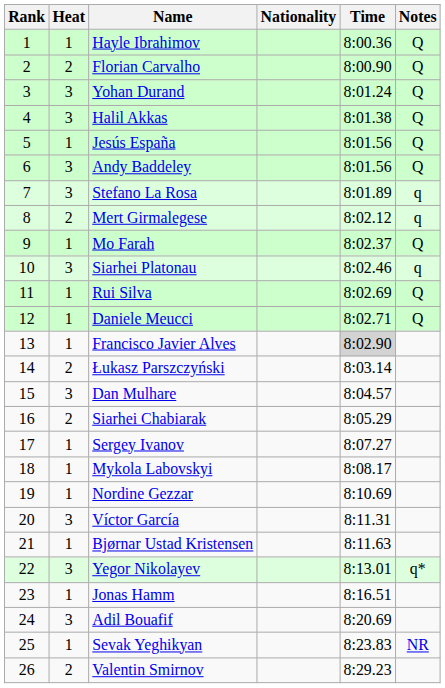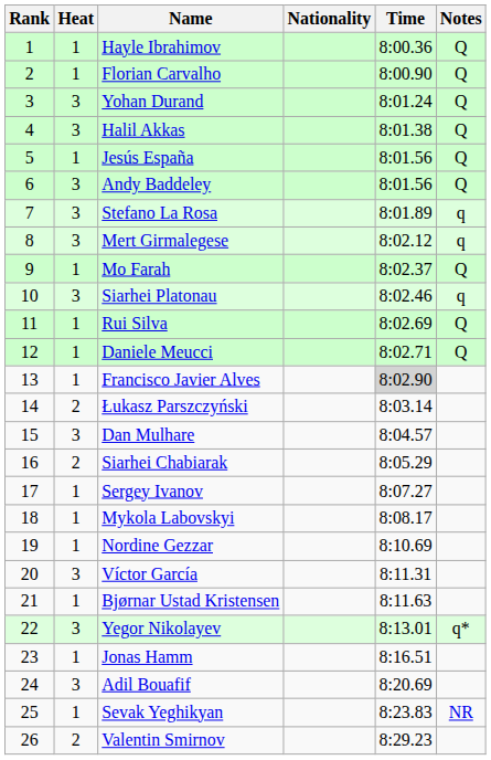 <table class="wikitable sortable" style="text-align:center">
 <tr>
 <th>Rank</th>
 <th>Heat</th>
 <th>Name</th>
 <th>Nationality</th>
 <th>Time</th>
 <th>Notes</th>
 </tr>
 <tr bgcolor=ccffcc>
 <td>1</td>
 <td>1</td>
 <td align=left><a href='#'>Hayle Ibrahimov</a></td>
 <td align=left></td>
 <td>8:00.36</td>
 <td>Q</td>
 </tr>
 <tr bgcolor=ccffcc>
 <td>2</td>
-<td>2</td>
+<td>1</td>
 <td align=left><a href='#'>Florian Carvalho</a></td>
 <td align=left></td>
 <td>8:00.90</td>
 <td>Q</td>
 </tr>
 <tr bgcolor=ccffcc>
 <td>3</td>
 <td>3</td>
 <td align=left><a href='#'>Yohan Durand</a></td>
 <td align=left></td>
 <td>8:01.24</td>
 <td>Q</td>
 </tr>
 <tr bgcolor=ccffcc>
 <td>4</td>
 <td>3</td>
 <td align=left><a href='#'>Halil Akkas</a></td>
 <td align=left></td>
 <td>8:01.38</td>
 <td>Q</td>
 </tr>
 <tr bgcolor=ccffcc>
 <td>5</td>
 <td>1</td>
 <td align=left><a href='#'>Jesús España</a></td>
 <td align=left></td>
 <td>8:01.56</td>
 <td>Q</td>
 </tr>
 <tr bgcolor=ccffcc>
 <td>6</td>
 <td>3</td>
 <td align=left><a href='#'>Andy Baddeley</a></td>
 <td align=left></td>
 <td>8:01.56</td>
 <td>Q</td>
 </tr>
 <tr bgcolor=ddffdd>
 <td>7</td>
 <td>3</td>
 <td align=left><a href='#'>Stefano La Rosa</a></td>
 <td align=left></td>
 <td>8:01.89</td>
 <td>q</td>
 </tr>
 <tr bgcolor=ddffdd>
 <td>8</td>
-<td>2</td>
+<td>3</td>
 <td align=left><a href='#'>Mert Girmalegese</a></td>
 <td align=left></td>
 <td>8:02.12</td>
 <td>q</td>
 </tr>
 <tr bgcolor=ccffcc>
 <td>9</td>
 <td>1</td>
 <td align=left><a href='#'>Mo Farah</a></td>
 <td align=left></td>
 <td>8:02.37</td>
 <td>Q</td>
 </tr>
 <tr bgcolor=ddffdd>
 <td>10</td>
 <td>3</td>
 <td align=left><a href='#'>Siarhei Platonau</a></td>
 <td align=left></td>
 <td>8:02.46</td>
 <td>q</td>
 </tr>
 <tr bgcolor=ccffcc>
 <td>11</td>
 <td>1</td>
 <td align=left><a href='#'>Rui Silva</a></td>
 <td align=left></td>
 <td>8:02.69</td>
 <td>Q</td>
 </tr>
 <tr bgcolor=ccffcc>
 <td>12</td>
 <td>1</td>
 <td align=left><a href='#'>Daniele Meucci</a></td>
 <td align=left></td>
 <td>8:02.71</td>
 <td>Q</td>
 </tr>
 <tr>
 <td>13</td>
 <td>1</td>
 <td align=left><a href='#'>Francisco Javier Alves</a></td>
 <td align=left></td>
 <td style="background: lightgrey;">8:02.90</td>
 <td></td>
 </tr>
 <tr>
 <td>14</td>
 <td>2</td>
 <td align=left><a href='#'>Łukasz Parszczyński</a></td>
 <td align=left></td>
 <td>8:03.14</td>
 <td></td>
 </tr>
 <tr>
 <td>15</td>
 <td>3</td>
 <td align=left><a href='#'>Dan Mulhare</a></td>
 <td align=left></td>
 <td>8:04.57</td>
 <td></td>
 </tr>
 <tr>
 <td>16</td>
 <td>2</td>
 <td align=left><a href='#'>Siarhei Chabiarak</a></td>
 <td align=left></td>
 <td>8:05.29</td>
 <td></td>
 </tr>
 <tr>
 <td>17</td>
 <td>1</td>
 <td align=left><a href='#'>Sergey Ivanov</a></td>
 <td align=left></td>
 <td>8:07.27</td>
 <td></td>
 </tr>
 <tr>
 <td>18</td>
 <td>1</td>
 <td align=left><a href='#'>Mykola Labovskyi</a></td>
 <td align=left></td>
 <td>8:08.17</td>
 <td></td>
 </tr>
 <tr>
 <td>19</td>
 <td>1</td>
 <td align=left><a href='#'>Nordine Gezzar</a></td>
 <td align=left></td>
 <td>8:10.69</td>
 <td></td>
 </tr>
 <tr>
 <td>20</td>
 <td>3</td>
 <td align=left><a href='#'>Víctor García</a></td>
 <td align=left></td>
 <td>8:11.31</td>
 <td></td>
 </tr>
 <tr>
 <td>21</td>
 <td>1</td>
 <td align=left><a href='#'>Bjørnar Ustad Kristensen</a></td>
 <td align=left></td>
 <td>8:11.63</td>
 <td></td>
 </tr>
 <tr bgcolor=ddffdd>
 <td>22</td>
 <td>3</td>
 <td align=left><a href='#'>Yegor Nikolayev</a></td>
 <td align=left></td>
 <td>8:13.01</td>
 <td>q*</td>
 </tr>
 <tr>
 <td>23</td>
 <td>1</td>
 <td align=left><a href='#'>Jonas Hamm</a></td>
 <td align=left></td>
 <td>8:16.51</td>
 <td></td>
 </tr>
 <tr>
 <td>24</td>
 <td>3</td>
 <td align=left><a href='#'>Adil Bouafif</a></td>
 <td align=left></td>
 <td>8:20.69</td>
 <td></td>
 </tr>
 <tr>
 <td>25</td>
 <td>1</td>
 <td align=left><a href='#'>Sevak Yeghikyan</a></td>
 <td align=left></td>
 <td>8:23.83</td>
 <td><a href='#'>NR</a></td>
 </tr>
 <tr>
 <td>26</td>
 <td>2</td>
 <td align=left><a href='#'>Valentin Smirnov</a></td>
 <td align=left></td>
 <td>8:29.23</td>
 <td></td>
 </tr>
 </table>
